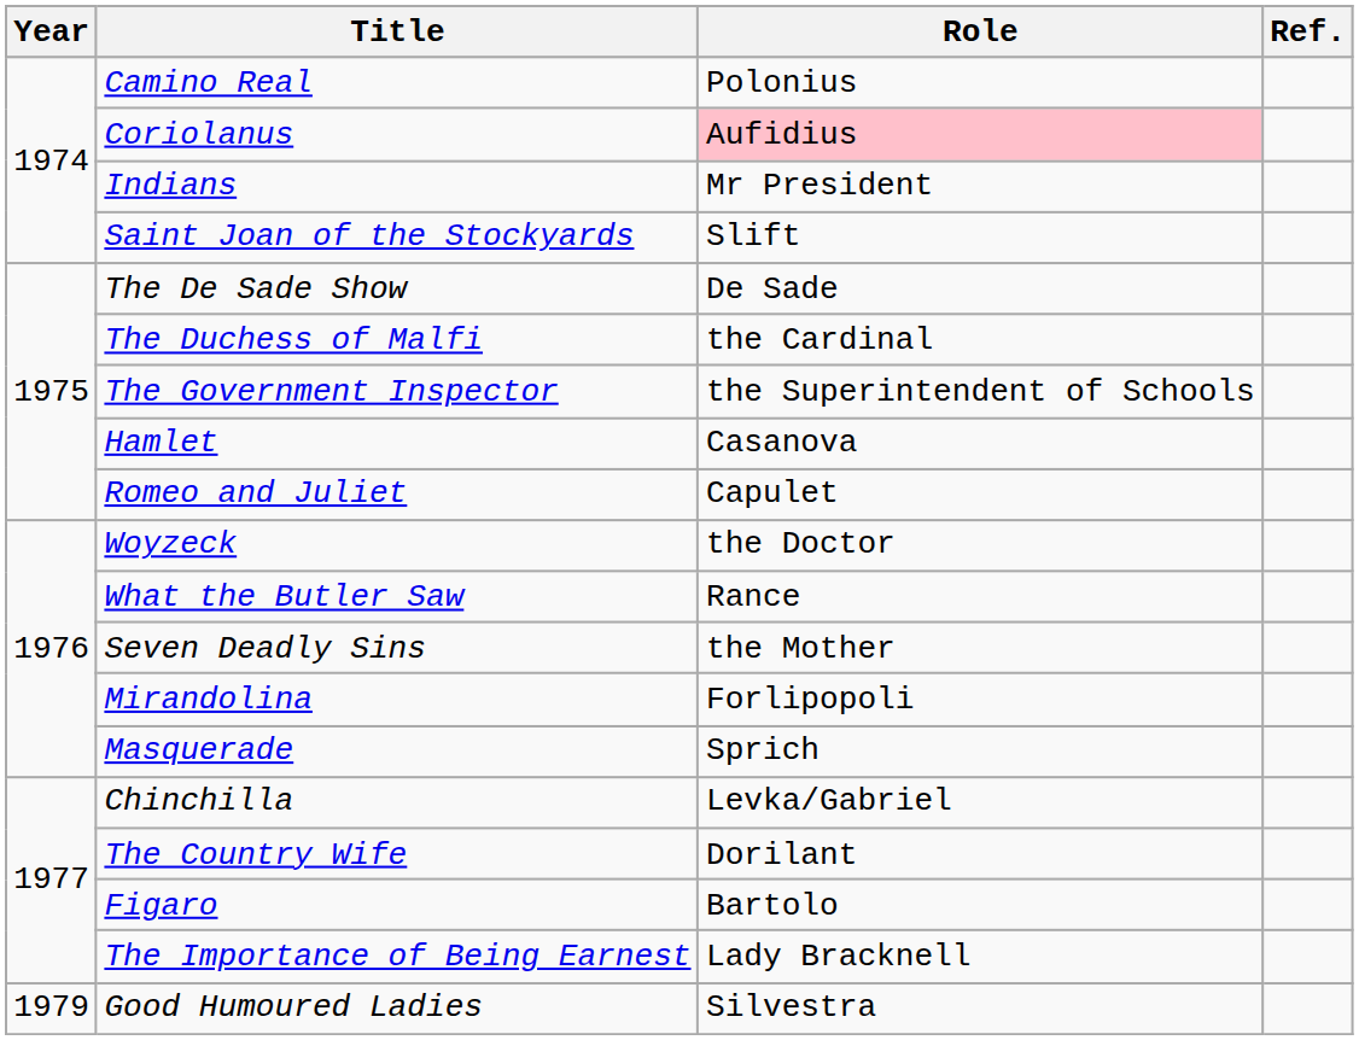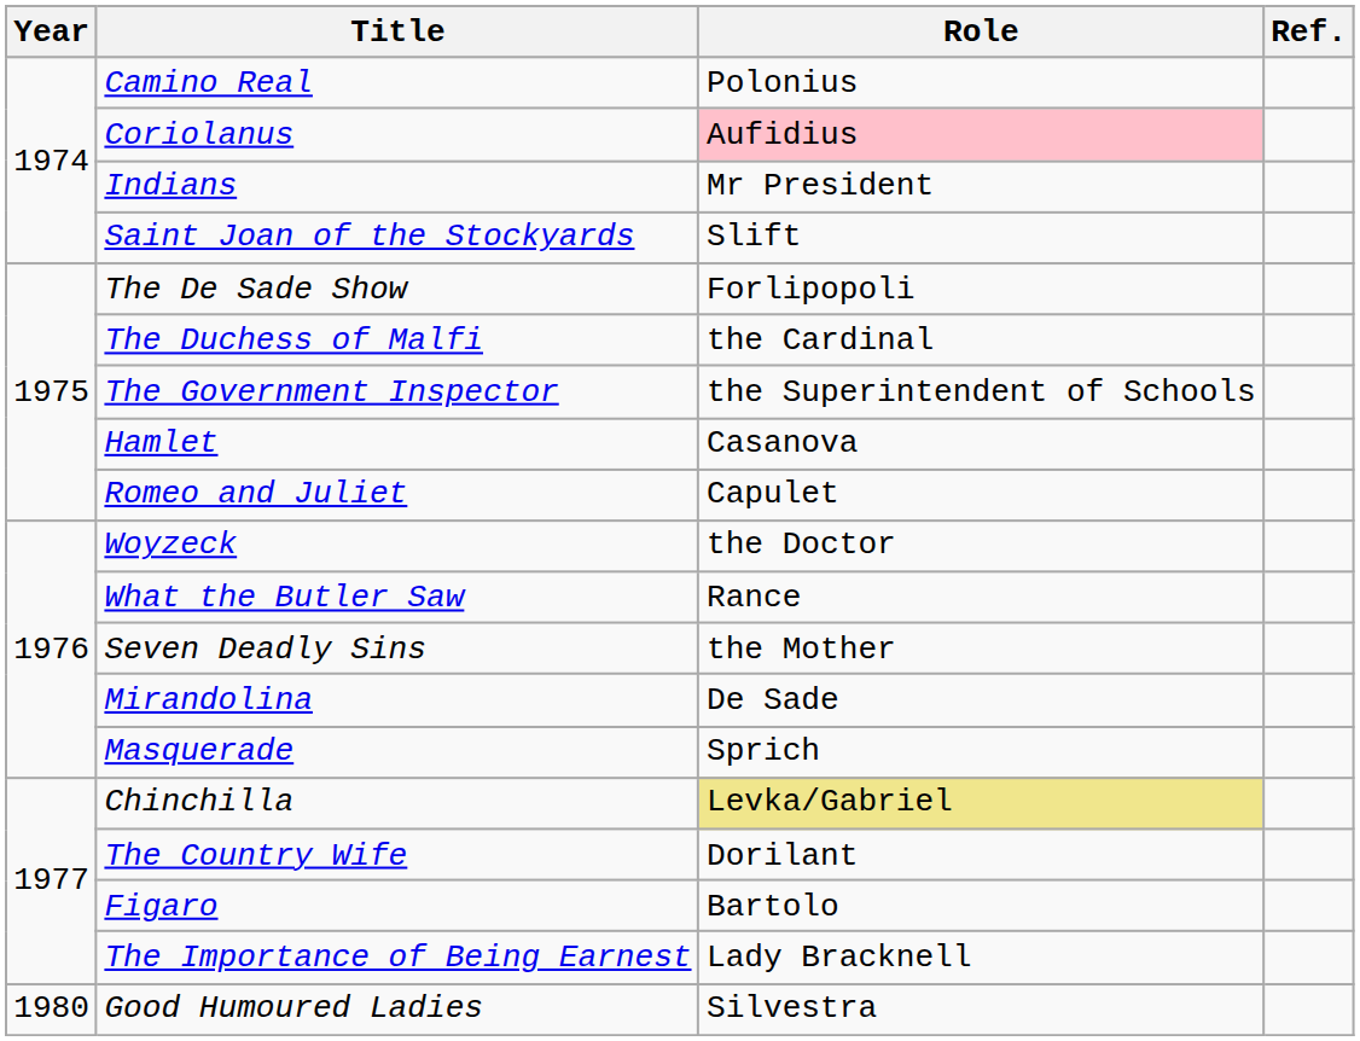 <table class="wikitable">
 <tr bgcolor="#CCCCCC" align="left">
 <th>Year</th>
 <th>Title</th>
 <th>Role</th>
 <th>Ref.</th>
 </tr>
 <tr>
 <td rowspan="4">1974</td>
 <td><em><a href='#'>Camino Real</a></em></td>
 <td>Polonius</td>
 <td></td>
 </tr>
 <tr>
 <td><em><a href='#'>Coriolanus</a></em></td>
 <td style="background: pink;">Aufidius</td>
 <td></td>
 </tr>
 <tr>
 <td><em><a href='#'>Indians</a></em></td>
 <td>Mr President</td>
 <td></td>
 </tr>
 <tr>
 <td><em><a href='#'>Saint Joan of the Stockyards</a></em></td>
 <td>Slift</td>
 <td></td>
 </tr>
 <tr>
 <td rowspan="5">1975</td>
 <td><em>The De Sade Show</em></td>
-<td>De Sade</td>
+<td>Forlipopoli</td>
 <td></td>
 </tr>
 <tr>
 <td><em><a href='#'>The Duchess of Malfi</a></em></td>
 <td>the Cardinal</td>
 <td></td>
 </tr>
 <tr>
 <td><em><a href='#'>The Government Inspector</a></em></td>
 <td>the Superintendent of Schools</td>
 <td></td>
 </tr>
 <tr>
 <td><em><a href='#'>Hamlet</a></em></td>
 <td>Casanova</td>
 <td></td>
 </tr>
 <tr>
 <td><em><a href='#'>Romeo and Juliet</a></em></td>
 <td>Capulet</td>
 <td></td>
 </tr>
 <tr>
 <td rowspan="5">1976</td>
 <td><em><a href='#'>Woyzeck</a></em></td>
 <td>the Doctor</td>
 <td></td>
 </tr>
 <tr>
 <td><em><a href='#'>What the Butler Saw</a></em></td>
 <td>Rance</td>
 <td></td>
 </tr>
 <tr>
 <td><em>Seven Deadly Sins</em></td>
 <td>the Mother</td>
 <td></td>
 </tr>
 <tr>
 <td><em><a href='#'>Mirandolina</a></em></td>
-<td>Forlipopoli</td>
+<td>De Sade</td>
 <td></td>
 </tr>
 <tr>
 <td><em><a href='#'>Masquerade</a></em></td>
 <td>Sprich</td>
 <td></td>
 </tr>
 <tr>
 <td rowspan="4">1977</td>
 <td><em>Chinchilla</em></td>
-<td>Levka/Gabriel</td>
+<td style="background: khaki;">Levka/Gabriel</td>
 <td></td>
 </tr>
 <tr>
 <td><em><a href='#'>The Country Wife</a></em></td>
 <td>Dorilant</td>
 <td></td>
 </tr>
 <tr>
 <td><em><a href='#'>Figaro</a></em></td>
 <td>Bartolo</td>
 <td></td>
 </tr>
 <tr>
 <td><em><a href='#'>The Importance of Being Earnest</a></em></td>
 <td>Lady Bracknell</td>
 <td></td>
 </tr>
 <tr>
-<td>1979</td>
+<td>1980</td>
 <td><em>Good Humoured Ladies</em></td>
 <td>Silvestra</td>
 <td></td>
 </tr>
 </table>
